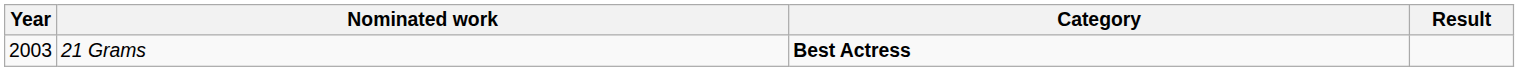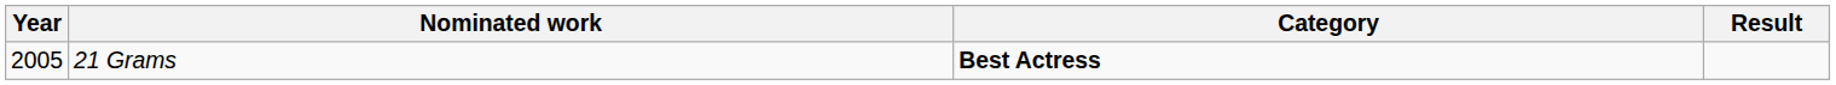 <table class=wikitable>
 <tr>
 <th scope="col" style="width:1em;">Year</th>
 <th scope="col" style="width:39em;">Nominated work</th>
 <th scope="col" style="width:33em;">Category</th>
 <th scope="col" style="width:5em;">Result</th>
 </tr>
 <tr>
-<td>2003</td>
+<td>2005</td>
 <td><em>21 Grams</em></td>
 <td><strong>Best Actress</strong></td>
 <td></td>
 </tr>
 </table>
